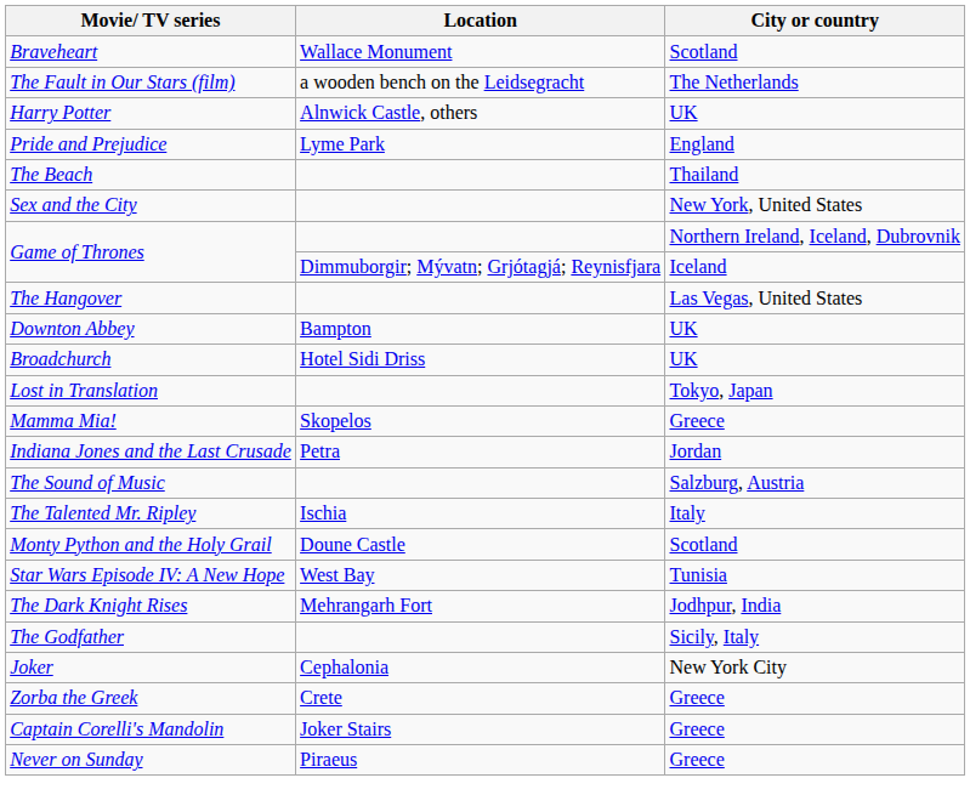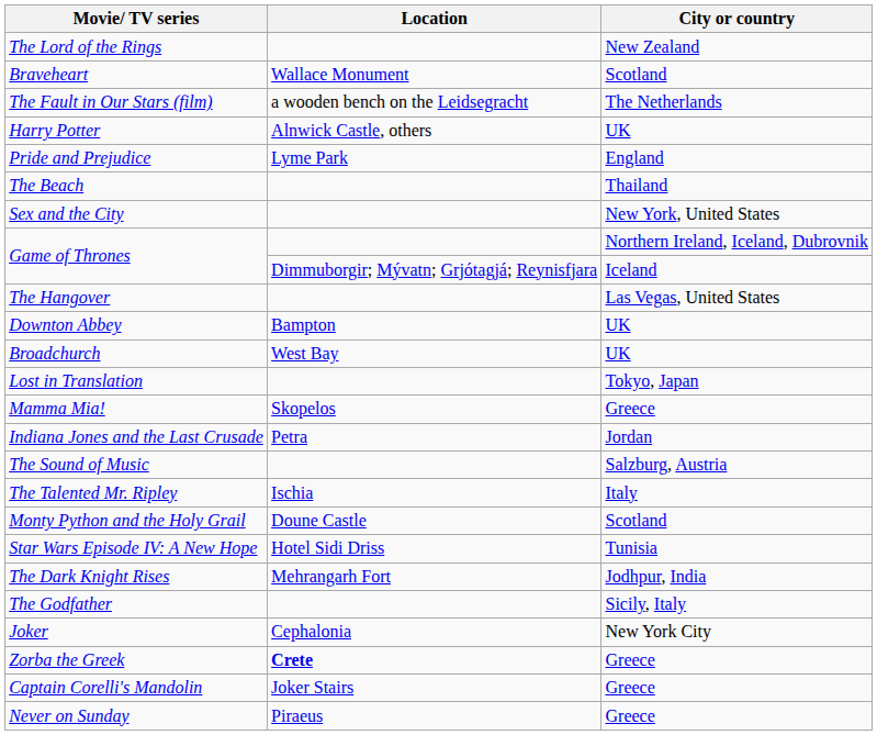 <table class="wikitable">
 <tr>
 <th>Movie/ TV series</th>
 <th>Location</th>
 <th>City or country</th>
+</tr>
+<tr>
+<td><a href='#'><em>The Lord of the Rings</em></a></td>
+<td></td>
+<td><a href='#'>New Zealand</a></td>
 </tr>
 <tr>
 <td><em><a href='#'>Braveheart</a></em></td>
 <td><a href='#'>Wallace Monument</a></td>
 <td><a href='#'>Scotland</a></td>
 </tr>
 <tr>
 </tr>
 <tr>
 <td><em><a href='#'>The Fault in Our Stars (film)</a></em></td>
 <td>a wooden bench on the <a href='#'>Leidsegracht</a></td>
 <td><a href='#'>The Netherlands</a></td>
 </tr>
 <tr>
 <td><a href='#'><em>Harry Potter</em></a></td>
 <td><a href='#'>Alnwick Castle</a>, others</td>
 <td><a href='#'>UK</a></td>
 </tr>
 <tr>
 <td><a href='#'><em>Pride and Prejudice</em></a></td>
 <td><a href='#'>Lyme Park</a></td>
 <td><a href='#'>England</a></td>
 </tr>
 <tr>
 <td><a href='#'><em>The Beach</em></a></td>
 <td></td>
 <td><a href='#'>Thailand</a></td>
 </tr>
 <tr>
 <td><em><a href='#'>Sex and the City</a></em></td>
 <td></td>
 <td><a href='#'>New York</a>, United States</td>
 </tr>
 <tr>
 <td rowspan="2"><em><a href='#'>Game of Thrones</a></em></td>
 <td></td>
 <td><a href='#'>Northern Ireland</a>, <a href='#'>Iceland</a>, <a href='#'>Dubrovnik</a></td>
 </tr>
 <tr>
 <td><a href='#'>Dimmuborgir</a>; <a href='#'>Mývatn</a>; <a href='#'>Grjótagjá</a>; <a href='#'>Reynisfjara</a></td>
 <td><a href='#'>Iceland</a></td>
 </tr>
 <tr>
 <td><a href='#'><em>The Hangover</em></a></td>
 <td></td>
 <td><a href='#'>Las Vegas</a>, United States</td>
 </tr>
 <tr>
 <td><em><a href='#'>Downton Abbey</a></em></td>
 <td><a href='#'>Bampton</a></td>
 <td><a href='#'>UK</a></td>
 </tr>
 <tr>
 <td><em><a href='#'>Broadchurch</a></em></td>
-<td><a href='#'>Hotel Sidi Driss</a></td>
+<td><a href='#'>West Bay</a></td>
 <td><a href='#'>UK</a></td>
 </tr>
 <tr>
 <td><a href='#'><em>Lost in Translation</em></a></td>
 <td></td>
 <td><a href='#'>Tokyo</a>, <a href='#'>Japan</a></td>
 </tr>
 <tr>
 <td><em><a href='#'>Mamma Mia!</a></em></td>
 <td><a href='#'>Skopelos</a></td>
 <td><a href='#'>Greece</a></td>
 </tr>
 <tr>
 <td><em><a href='#'>Indiana Jones and the Last Crusade</a></em></td>
 <td><a href='#'>Petra</a></td>
 <td><a href='#'>Jordan</a></td>
 </tr>
 <tr>
 <td><a href='#'><em>The Sound of Music</em></a></td>
 <td></td>
 <td><a href='#'>Salzburg</a>, <a href='#'>Austria</a></td>
 </tr>
 <tr>
 <td><a href='#'><em>The Talented Mr. Ripley</em></a></td>
 <td><a href='#'>Ischia</a></td>
 <td><a href='#'>Italy</a></td>
 </tr>
 <tr>
 <td><em><a href='#'>Monty Python and the Holy Grail</a></em></td>
 <td><a href='#'>Doune Castle</a></td>
 <td><a href='#'>Scotland</a></td>
 </tr>
 <tr>
 <td><em><a href='#'>Star Wars Episode IV: A New Hope</a></em></td>
-<td><a href='#'>West Bay</a></td>
+<td><a href='#'>Hotel Sidi Driss</a></td>
 <td><a href='#'>Tunisia</a></td>
 </tr>
 <tr>
 <td><em><a href='#'>The Dark Knight Rises</a></em></td>
 <td><a href='#'>Mehrangarh Fort</a></td>
 <td><a href='#'>Jodhpur</a>, <a href='#'>India</a></td>
 </tr>
 <tr>
 <td><a href='#'><em>The Godfather</em></a></td>
 <td></td>
 <td><a href='#'>Sicily</a>, <a href='#'>Italy</a></td>
 </tr>
 <tr>
 <td><a href='#'><em>Joker</em></a></td>
 <td><a href='#'>Cephalonia</a></td>
 <td>New York City</td>
 </tr>
 <tr>
 <td><a href='#'><em>Zorba the Greek</em></a></td>
-<td><a href='#'>Crete</a></td>
+<td><strong><a href='#'>Crete</a></strong></td>
 <td><a href='#'>Greece</a></td>
 </tr>
 <tr>
 <td><a href='#'><em>Captain Corelli's Mandolin</em></a></td>
 <td><a href='#'>Joker Stairs</a></td>
 <td><a href='#'>Greece</a></td>
 </tr>
 <tr>
 <td><em><a href='#'>Never on Sunday</a></em></td>
 <td><a href='#'>Piraeus</a></td>
 <td><a href='#'>Greece</a></td>
 </tr>
 </table>
